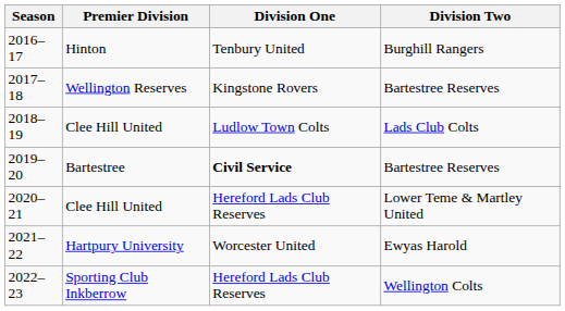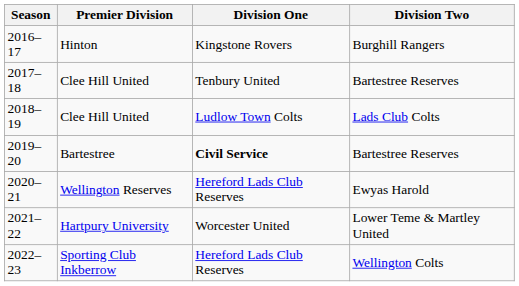 <table class="wikitable">
 <tr>
 <th>Season</th>
 <th>Premier Division</th>
 <th>Division One</th>
 <th>Division Two</th>
 </tr>
 <tr>
 <td>2016–17</td>
 <td>Hinton</td>
-<td>Tenbury United</td>
+<td>Kingstone Rovers</td>
 <td>Burghill Rangers</td>
 </tr>
 <tr>
 <td>2017–18</td>
-<td><a href='#'>Wellington</a> Reserves</td>
-<td>Kingstone Rovers</td>
+<td>Clee Hill United</td>
+<td>Tenbury United</td>
 <td>Bartestree Reserves</td>
 </tr>
 <tr>
 <td>2018–19</td>
 <td>Clee Hill United</td>
 <td><a href='#'>Ludlow Town</a> Colts</td>
 <td><a href='#'>Lads Club</a> Colts</td>
 </tr>
 <tr>
 <td>2019–20</td>
 <td>Bartestree</td>
 <td><strong>Civil Service</strong></td>
 <td>Bartestree Reserves</td>
 </tr>
 <tr>
 <td>2020–21</td>
-<td>Clee Hill United</td>
+<td><a href='#'>Wellington</a> Reserves</td>
 <td><a href='#'>Hereford Lads Club</a> Reserves</td>
-<td>Lower Teme & Martley United</td>
+<td>Ewyas Harold</td>
 </tr>
 <tr>
 <td>2021–22</td>
 <td><a href='#'>Hartpury University</a></td>
 <td>Worcester United</td>
-<td>Ewyas Harold</td>
+<td>Lower Teme & Martley United</td>
 </tr>
 <tr>
 <td>2022–23</td>
 <td><a href='#'>Sporting Club Inkberrow</a></td>
 <td><a href='#'>Hereford Lads Club</a> Reserves</td>
 <td><a href='#'>Wellington</a> Colts</td>
 </tr>
 </table>
